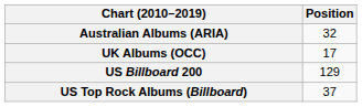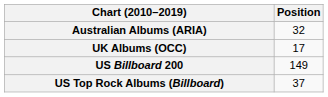 <table class="wikitable sortable plainrowheaders" style="text-align:center">
 <tr>
 <th scope="col" style="width:24em;">Chart (2010–2019)</th>
 <th scope="col">Position</th>
 </tr>
 <tr>
 <th scope="row">Australian Albums (ARIA)</th>
 <td>32</td>
 </tr>
 <tr>
 <th scope="row">UK Albums (OCC)</th>
 <td>17</td>
 </tr>
 <tr>
 <th scope="row">US <em>Billboard</em> 200</th>
-<td>129</td>
+<td>149</td>
 </tr>
 <tr>
 <th scope="row">US Top Rock Albums (<em>Billboard</em>)</th>
 <td>37</td>
 </tr>
 </table>
